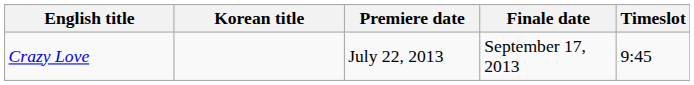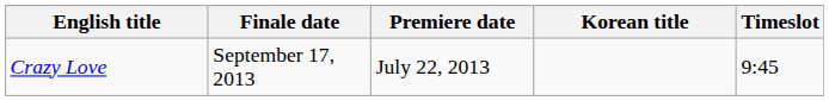 <table class="wikitable sortable" width="100%">
 <tr>
 <th style="width:25%">English title</th>
+<th style="width:20%">Finale date</th>
+<th style="width:20%">Premiere date</th>
 <th style="width:25%">Korean title</th>
-<th style="width:20%">Premiere date</th>
-<th style="width:20%">Finale date</th>
 <th style="width:10%">Timeslot</th>
 </tr>
 <tr>
 <td><em><a href='#'>Crazy Love</a></em></td>
+<td>September 17, 2013</td>
+<td>July 22, 2013</td>
 <td></td>
-<td>July 22, 2013</td>
-<td>September 17, 2013</td>
 <td>9:45</td>
 </tr>
 </table>
